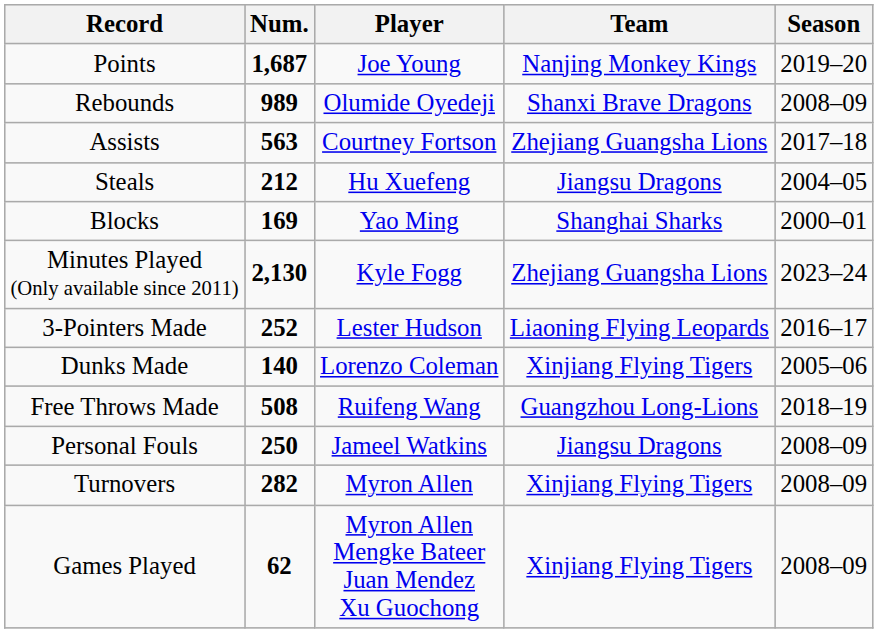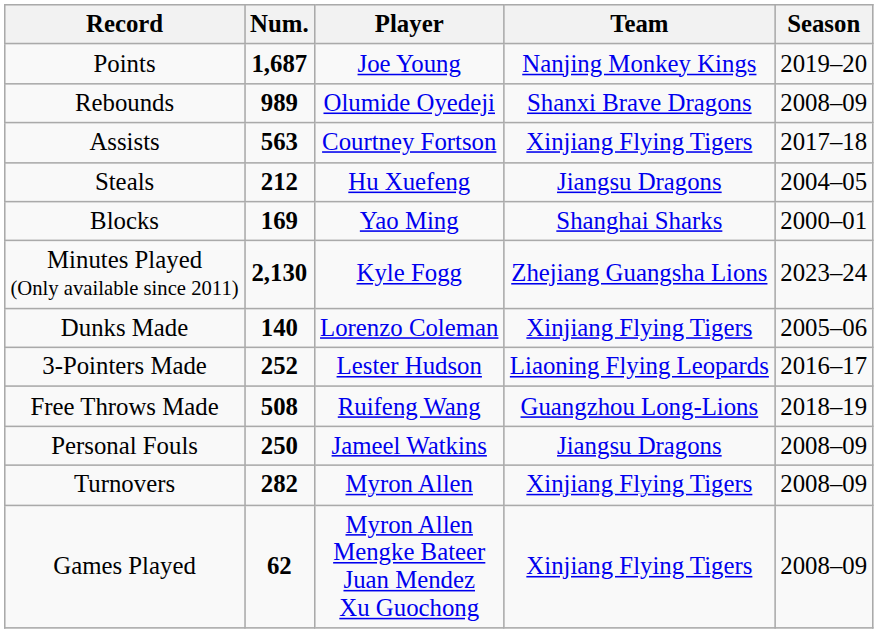 <table class="wikitable" style="text-align:center;">
 <tr>
 <th>Record</th>
 <th>Num.</th>
 <th>Player</th>
 <th>Team</th>
 <th>Season</th>
 </tr>
 <tr>
 <td>Points</td>
 <td><strong>1,687</strong></td>
 <td> <a href='#'>Joe Young</a></td>
 <td><a href='#'>Nanjing Monkey Kings</a></td>
 <td>2019–20</td>
 </tr>
 <tr>
 <td>Rebounds</td>
 <td><strong>989</strong></td>
 <td> <a href='#'>Olumide Oyedeji</a></td>
 <td><a href='#'>Shanxi Brave Dragons</a></td>
 <td>2008–09</td>
 </tr>
 <tr>
 <td>Assists</td>
 <td><strong>563</strong></td>
 <td> <a href='#'>Courtney Fortson</a></td>
-<td><a href='#'>Zhejiang Guangsha Lions</a></td>
+<td><a href='#'>Xinjiang Flying Tigers</a></td>
 <td>2017–18</td>
 </tr>
 <tr>
 <td>Steals</td>
 <td><strong>212</strong></td>
 <td> <a href='#'>Hu Xuefeng</a></td>
 <td><a href='#'>Jiangsu Dragons</a></td>
 <td>2004–05</td>
 </tr>
 <tr>
 <td>Blocks</td>
 <td><strong>169</strong></td>
 <td> <a href='#'>Yao Ming</a></td>
 <td><a href='#'>Shanghai Sharks</a></td>
 <td>2000–01</td>
 </tr>
 <tr>
 <td>Minutes Played<br><small>(Only available since 2011)</small></td>
 <td><strong>2,130</strong></td>
 <td> <a href='#'>Kyle Fogg</a></td>
 <td><a href='#'>Zhejiang Guangsha Lions</a></td>
 <td>2023–24</td>
 </tr>
 <tr>
+<td>Dunks Made</td>
+<td><strong>140</strong></td>
+<td> <a href='#'>Lorenzo Coleman</a></td>
+<td><a href='#'>Xinjiang Flying Tigers</a></td>
+<td>2005–06</td>
+</tr>
+<tr>
 <td>3-Pointers Made</td>
 <td><strong>252</strong></td>
 <td> <a href='#'>Lester Hudson</a></td>
 <td><a href='#'>Liaoning Flying Leopards</a></td>
 <td>2016–17</td>
-</tr>
-<tr>
-<td>Dunks Made</td>
-<td><strong>140</strong></td>
-<td> <a href='#'>Lorenzo Coleman</a></td>
-<td><a href='#'>Xinjiang Flying Tigers</a></td>
-<td>2005–06</td>
 </tr>
 <tr>
 <td>Free Throws Made</td>
 <td><strong>508</strong></td>
 <td> <a href='#'>Ruifeng Wang</a></td>
 <td><a href='#'>Guangzhou Long-Lions</a></td>
 <td>2018–19</td>
 </tr>
 <tr>
 <td>Personal Fouls</td>
 <td><strong>250</strong></td>
 <td> <a href='#'>Jameel Watkins</a></td>
 <td><a href='#'>Jiangsu Dragons</a></td>
 <td>2008–09</td>
 </tr>
 <tr>
 <td>Turnovers</td>
 <td><strong>282</strong></td>
 <td> <a href='#'>Myron Allen</a></td>
 <td><a href='#'>Xinjiang Flying Tigers</a></td>
 <td>2008–09</td>
 </tr>
 <tr>
 <td>Games Played</td>
 <td><strong>62</strong></td>
 <td> <a href='#'>Myron Allen</a><br> <a href='#'>Mengke Bateer</a><br> <a href='#'>Juan Mendez</a><br> <a href='#'>Xu Guochong</a></td>
 <td><a href='#'>Xinjiang Flying Tigers</a></td>
 <td>2008–09</td>
 </tr>
 </table>
